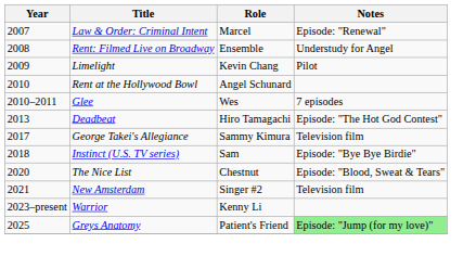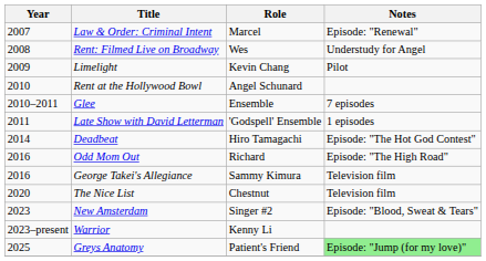 <table class="wikitable sortable">
 <tr>
 <th>Year</th>
 <th>Title</th>
 <th>Role</th>
 <th class="unsortable">Notes</th>
 </tr>
 <tr>
 <td>2007</td>
 <td><em><a href='#'>Law & Order: Criminal Intent</a></em></td>
 <td>Marcel</td>
 <td>Episode: "Renewal"</td>
 </tr>
 <tr>
 <td>2008</td>
 <td><em><a href='#'>Rent: Filmed Live on Broadway</a></em></td>
-<td>Ensemble</td>
+<td>Wes</td>
 <td>Understudy for Angel</td>
 </tr>
 <tr>
 <td>2009</td>
 <td><em>Limelight</em></td>
 <td>Kevin Chang</td>
 <td>Pilot</td>
 </tr>
 <tr>
 <td>2010</td>
 <td><em>Rent at the Hollywood Bowl</em></td>
 <td>Angel Schunard</td>
 <td></td>
 </tr>
 <tr>
 <td>2010–2011</td>
 <td><em><a href='#'>Glee</a></em></td>
-<td>Wes</td>
+<td>Ensemble</td>
 <td>7 episodes</td>
 </tr>
 <tr>
-<td>2013</td>
+<td>2011</td>
+<td><em><a href='#'>Late Show with David Letterman</a></em></td>
+<td>'Godspell' Ensemble</td>
+<td>1 episodes</td>
+</tr>
+<tr>
+<td>2014</td>
 <td><em><a href='#'>Deadbeat</a></em></td>
 <td>Hiro Tamagachi</td>
 <td>Episode: "The Hot God Contest"</td>
 </tr>
 <tr>
-<td>2017</td>
+<td>2016</td>
+<td><em><a href='#'>Odd Mom Out</a></em></td>
+<td>Richard</td>
+<td>Episode: "The High Road"</td>
+</tr>
+<tr>
+<td>2016</td>
 <td><em>George Takei's Allegiance</em></td>
 <td>Sammy Kimura</td>
 <td>Television film</td>
 </tr>
 <tr>
-<td>2018</td>
-<td><em><a href='#'>Instinct (U.S. TV series)</a></em></td>
-<td>Sam</td>
-<td>Episode: "Bye Bye Birdie"</td>
-</tr>
-<tr>
 <td>2020</td>
 <td><em>The Nice List</em></td>
 <td>Chestnut</td>
-<td>Episode: "Blood, Sweat & Tears"</td>
+<td>Television film</td>
 </tr>
 <tr>
-<td>2021</td>
+<td>2023</td>
 <td><em><a href='#'>New Amsterdam</a></em></td>
 <td>Singer #2</td>
-<td>Television film</td>
+<td>Episode: "Blood, Sweat & Tears"</td>
 </tr>
 <tr>
 <td>2023–present</td>
 <td><em><a href='#'>Warrior</a></em></td>
 <td>Kenny Li</td>
 </tr>
 <tr>
 <td>2025</td>
 <td><em><a href='#'>Greys Anatomy</a></em></td>
 <td>Patient's Friend</td>
 <td style="background: lightgreen;">Episode: "Jump (for my love)"</td>
 </tr>
 <tr>
 </tr>
 </table>
